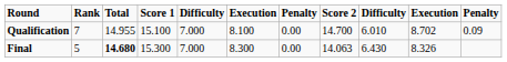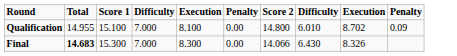 <table class="wikitable resultsTable">
 <tr>
 <td><strong>Round</strong></td>
-<td><strong>Rank</strong></td>
 <td><strong>Total</strong></td>
 <td><strong>Score 1</strong></td>
 <td><strong>Difficulty</strong></td>
 <td><strong>Execution</strong></td>
 <td><strong>Penalty</strong></td>
 <td><strong>Score 2</strong></td>
 <td><strong>Difficulty</strong></td>
 <td><strong>Execution</strong></td>
 <td><strong>Penalty</strong></td>
 </tr>
 <tr>
 <td><strong>Qualification</strong></td>
-<td>7</td>
 <td>14.955</td>
 <td>15.100</td>
 <td>7.000</td>
 <td>8.100</td>
 <td>0.00</td>
-<td>14.700</td>
+<td>14.800</td>
 <td>6.010</td>
 <td>8.702</td>
 <td>0.09</td>
 </tr>
 <tr>
 <td><strong>Final</strong></td>
-<td>5</td>
-<td><strong>14.680</strong></td>
+<td><strong>14.683</strong></td>
 <td>15.300</td>
 <td>7.000</td>
 <td>8.300</td>
 <td>0.00</td>
-<td>14.063</td>
+<td>14.066</td>
 <td>6.430</td>
 <td>8.326</td>
 <td></td>
 </tr>
 </table>
